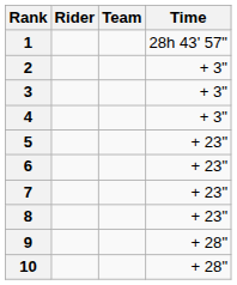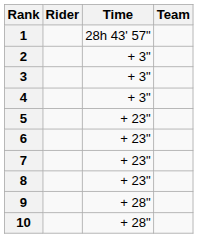 <table class="wikitable" margin-bottom:0;">
 <tr>
 <th scope="col">Rank</th>
 <th scope="col">Rider</th>
+<th scope="col">Time</th>
 <th scope="col">Team</th>
-<th scope="col">Time</th>
 </tr>
 <tr>
 <th scope="row">1</th>
 <td> </td>
+<td align="right">28h 43' 57"</td>
 <td></td>
-<td align="right">28h 43' 57"</td>
 </tr>
 <tr>
 <th scope="row">2</th>
 <td></td>
+<td align="right">+ 3"</td>
 <td></td>
-<td align="right">+ 3"</td>
 </tr>
 <tr>
 <th scope="row">3</th>
 <td></td>
+<td align="right">+ 3"</td>
 <td></td>
-<td align="right">+ 3"</td>
 </tr>
 <tr>
 <th scope="row">4</th>
 <td> </td>
+<td align="right">+ 3"</td>
 <td></td>
-<td align="right">+ 3"</td>
 </tr>
 <tr>
 <th scope="row">5</th>
 <td></td>
+<td align="right">+ 23"</td>
 <td></td>
-<td align="right">+ 23"</td>
 </tr>
 <tr>
 <th scope="row">6</th>
 <td></td>
+<td align="right">+ 23"</td>
 <td></td>
-<td align="right">+ 23"</td>
 </tr>
 <tr>
 <th scope="row">7</th>
 <td></td>
+<td align="right">+ 23"</td>
 <td></td>
-<td align="right">+ 23"</td>
 </tr>
 <tr>
 <th scope="row">8</th>
 <td></td>
+<td align="right">+ 23"</td>
 <td></td>
-<td align="right">+ 23"</td>
 </tr>
 <tr>
 <th scope="row">9</th>
 <td></td>
+<td align="right">+ 28"</td>
 <td></td>
-<td align="right">+ 28"</td>
 </tr>
 <tr>
 <th scope="row">10</th>
 <td></td>
+<td align="right">+ 28"</td>
 <td></td>
-<td align="right">+ 28"</td>
 </tr>
 </table>
